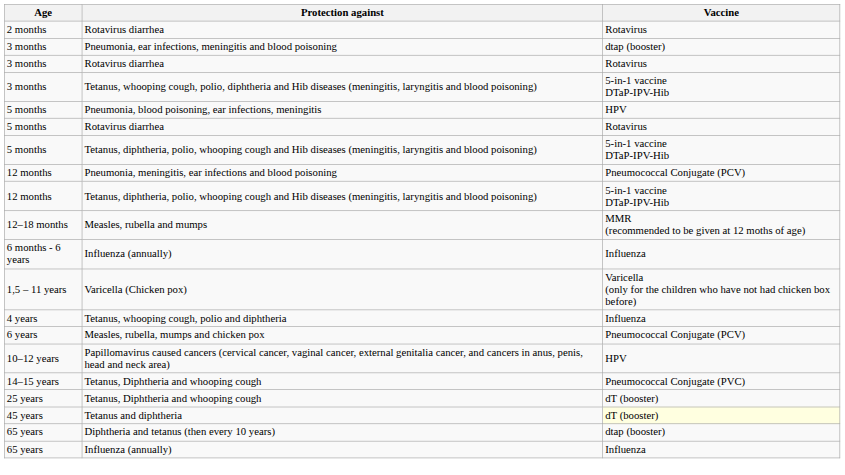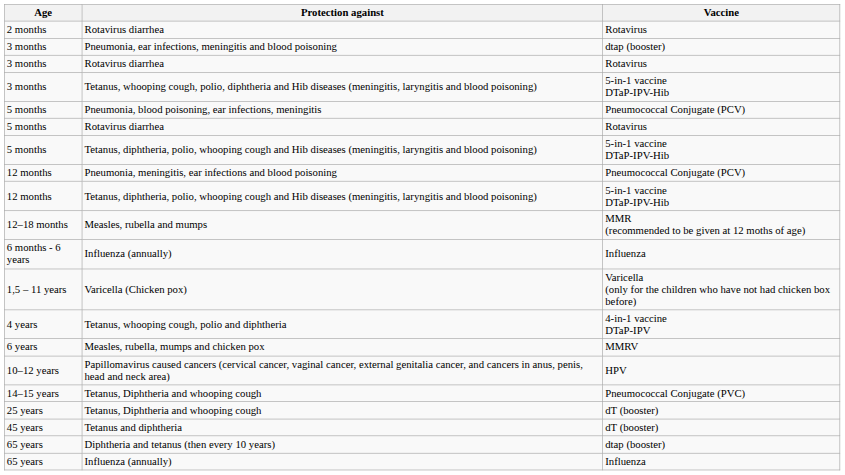 <table class="wikitable">
 <tr>
 <th>Age</th>
 <th>Protection against</th>
 <th>Vaccine</th>
 </tr>
 <tr>
 <td>2 months</td>
 <td>Rotavirus diarrhea</td>
 <td>Rotavirus</td>
 </tr>
 <tr>
 <td>3 months</td>
 <td>Pneumonia, ear infections, meningitis and blood poisoning</td>
 <td>dtap (booster)</td>
 </tr>
 <tr>
 <td>3 months</td>
 <td>Rotavirus diarrhea</td>
 <td>Rotavirus</td>
 </tr>
 <tr>
 <td>3 months</td>
 <td>Tetanus, whooping cough, polio, diphtheria and Hib diseases (meningitis, laryngitis and blood poisoning)</td>
 <td>5-in-1 vaccine<br>DTaP-IPV-Hib</td>
 </tr>
 <tr>
 <td>5 months</td>
 <td>Pneumonia, blood poisoning, ear infections, meningitis</td>
-<td>HPV</td>
+<td>Pneumococcal Conjugate (PCV)</td>
 </tr>
 <tr>
 <td>5 months</td>
 <td>Rotavirus diarrhea</td>
 <td>Rotavirus</td>
 </tr>
 <tr>
 <td>5 months</td>
 <td>Tetanus, diphtheria, polio, whooping cough and Hib diseases (meningitis, laryngitis and blood poisoning)</td>
 <td>5-in-1 vaccine<br>DTaP-IPV-Hib</td>
 </tr>
 <tr>
 <td>12 months</td>
 <td>Pneumonia, meningitis, ear infections and blood poisoning</td>
 <td>Pneumococcal Conjugate (PCV)</td>
 </tr>
 <tr>
 <td>12 months</td>
 <td>Tetanus, diphtheria, polio, whooping cough and Hib diseases (meningitis, laryngitis and blood poisoning)</td>
 <td>5-in-1 vaccine<br>DTaP-IPV-Hib</td>
 </tr>
 <tr>
 <td>12–18 months</td>
 <td>Measles, rubella and mumps</td>
 <td>MMR<br>(recommended to be given at 12 moths of age)</td>
 </tr>
 <tr>
 <td>6 months - 6 years</td>
 <td>Influenza (annually)</td>
 <td>Influenza</td>
 </tr>
 <tr>
 <td>1,5 – 11 years</td>
 <td>Varicella (Chicken pox)</td>
 <td>Varicella<br>(only for the children who have not had chicken box before)</td>
 </tr>
 <tr>
 <td>4 years</td>
 <td>Tetanus, whooping cough, polio and diphtheria</td>
-<td>Influenza</td>
+<td>4-in-1 vaccine<br>DTaP-IPV</td>
 </tr>
 <tr>
 <td>6 years</td>
 <td>Measles, rubella, mumps and chicken pox</td>
-<td>Pneumococcal Conjugate (PCV)</td>
+<td>MMRV</td>
 </tr>
 <tr>
 <td>10–12 years</td>
 <td>Papillomavirus caused cancers (cervical cancer, vaginal cancer, external genitalia cancer, and cancers in anus, penis, head and neck area)</td>
 <td>HPV</td>
 </tr>
 <tr>
 <td>14–15 years</td>
 <td>Tetanus, Diphtheria and whooping cough</td>
 <td>Pneumococcal Conjugate (PVC)</td>
 </tr>
 <tr>
 <td>25 years</td>
 <td>Tetanus, Diphtheria and whooping cough</td>
 <td>dT (booster)</td>
 </tr>
 <tr>
 <td>45 years</td>
 <td>Tetanus and diphtheria</td>
-<td style="background: lightyellow;">dT (booster)</td>
+<td>dT (booster)</td>
 </tr>
 <tr>
 <td>65 years</td>
 <td>Diphtheria and tetanus (then every 10 years)</td>
 <td>dtap (booster)</td>
 </tr>
 <tr>
 <td>65 years</td>
 <td>Influenza (annually)</td>
 <td>Influenza</td>
 </tr>
 </table>
